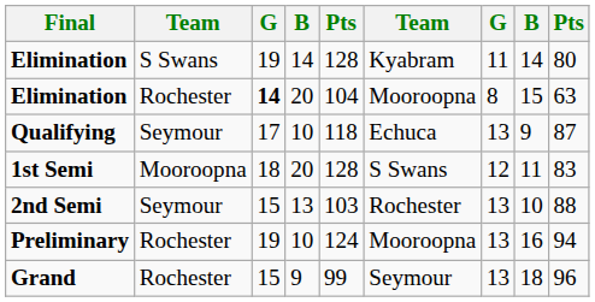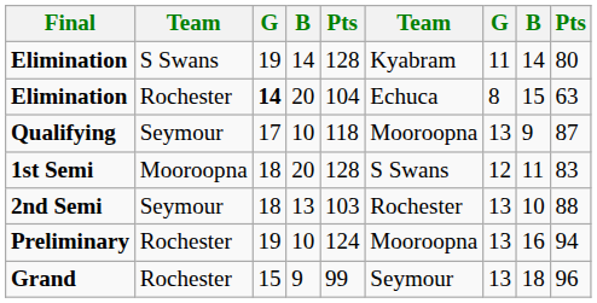 <table class="wikitable">
 <tr>
 <th style="color:green">Final</th>
 <th style="color:green">Team</th>
 <th style="color:green">G</th>
 <th style="color:green">B</th>
 <th style="color:green">Pts</th>
 <th style="color:green">Team</th>
 <th style="color:green">G</th>
 <th style="color:green">B</th>
 <th style="color:green">Pts</th>
 </tr>
 <tr>
 <td><strong>Elimination</strong></td>
 <td>S Swans</td>
 <td>19</td>
 <td>14</td>
 <td>128</td>
 <td>Kyabram</td>
 <td>11</td>
 <td>14</td>
 <td>80</td>
 </tr>
 <tr>
 <td><strong>Elimination</strong></td>
 <td>Rochester</td>
 <td><strong>14</strong></td>
 <td>20</td>
 <td>104</td>
-<td>Mooroopna</td>
+<td>Echuca</td>
 <td>8</td>
 <td>15</td>
 <td>63</td>
 </tr>
 <tr>
 <td><strong>Qualifying</strong></td>
 <td>Seymour</td>
 <td>17</td>
 <td>10</td>
 <td>118</td>
-<td>Echuca</td>
+<td>Mooroopna</td>
 <td>13</td>
 <td>9</td>
 <td>87</td>
 </tr>
 <tr>
 <td><strong>1st Semi</strong></td>
 <td>Mooroopna</td>
 <td>18</td>
 <td>20</td>
 <td>128</td>
 <td>S Swans</td>
 <td>12</td>
 <td>11</td>
 <td>83</td>
 </tr>
 <tr>
 <td><strong>2nd Semi</strong></td>
 <td>Seymour</td>
-<td>15</td>
+<td>18</td>
 <td>13</td>
 <td>103</td>
 <td>Rochester</td>
 <td>13</td>
 <td>10</td>
 <td>88</td>
 </tr>
 <tr>
 <td><strong>Preliminary</strong></td>
 <td>Rochester</td>
 <td>19</td>
 <td>10</td>
 <td>124</td>
 <td>Mooroopna</td>
 <td>13</td>
 <td>16</td>
 <td>94</td>
 </tr>
 <tr>
 <td><strong>Grand</strong></td>
 <td>Rochester</td>
 <td>15</td>
 <td>9</td>
 <td>99</td>
 <td>Seymour</td>
 <td>13</td>
 <td>18</td>
 <td>96</td>
 </tr>
 </table>
